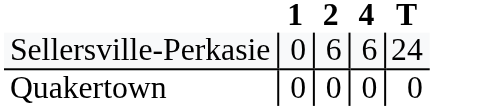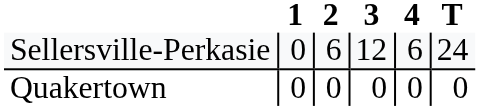 <table style="border-collapse: collapse;">
 <tr>
 <th style="text-align: left;"></th>
 <th style="text-align: center; padding: 0px 3px 0px 3px; width:12px;">1</th>
 <th style="text-align: center; padding: 0px 3px 0px 3px; width:12px;">2</th>
+<th style="text-align: center; padding: 0px 3px 0px 3px; width:12px;">3</th>
 <th style="text-align: center; padding: 0px 3px 0px 3px; width:12px;">4</th>
 <th style="text-align: center; padding: 0px 3px 0px 3px; width:12px;">T</th>
 </tr>
 <tr>
 <td style="background: #f8f9fa; text-align: left; border-bottom: 1px solid black; padding: 0px 3px 0px 3px;">Sellersville-Perkasie</td>
 <td style="background: #f8f9fa; border-left: 1px solid black; border-bottom: 1px solid black; text-align: right; padding: 0px 3px 0px 3px;">0</td>
 <td style="background: #f8f9fa; border-left: 1px solid black; border-bottom: 1px solid black; text-align: right; padding: 0px 3px 0px 3px;">6</td>
+<td style="background: #f8f9fa; border-left: 1px solid black; border-bottom: 1px solid black; text-align: right; padding: 0px 3px 0px 3px;">12</td>
 <td style="background: #f8f9fa; border-left: 1px solid black; border-bottom: 1px solid black; text-align: right; padding: 0px 3px 0px 3px;">6</td>
 <td style="background: #f8f9fa; border-left: 1px solid black; border-bottom: 1px solid black; text-align: right; padding: 0px 3px 0px 3px;">24</td>
 </tr>
 <tr>
 <td style="text-align: left; padding: 0px 3px 0px 3px;">Quakertown</td>
 <td style="border-left: 1px solid black; text-align: right; padding: 0px 3px 0px 3px;">0</td>
 <td style="border-left: 1px solid black; text-align: right; padding: 0px 3px 0px 3px;">0</td>
 <td style="border-left: 1px solid black; text-align: right; padding: 0px 3px 0px 3px;">0</td>
 <td style="border-left: 1px solid black; text-align: right; padding: 0px 3px 0px 3px;">0</td>
+<td style="border-left: 1px solid black; text-align: right; padding: 0px 3px 0px 3px;">0</td>
 </tr>
 </table>
